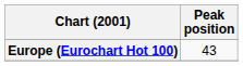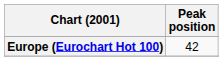 <table class="wikitable sortable plainrowheaders" style="text-align:center">
 <tr>
 <th scope="col">Chart (2001)</th>
 <th scope="col">Peak<br>position</th>
 </tr>
 <tr>
 </tr>
 <tr>
 <th scope="row">Europe (<a href='#'>Eurochart Hot 100</a>)</th>
-<td>43</td>
+<td>42</td>
 </tr>
 <tr>
 </tr>
 <tr>
 </tr>
 <tr>
 </tr>
 <tr>
 </tr>
 </table>
